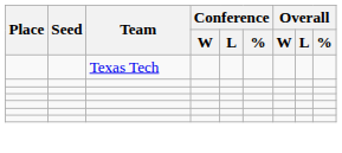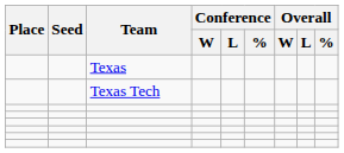 <table class=wikitable>
 <tr>
 <th rowspan ="2">Place</th>
 <th rowspan ="2">Seed</th>
 <th rowspan ="2" width= "100pt">Team</th>
 <th colspan = "3">Conference</th>
 <th colspan ="3">Overall</th>
 </tr>
 <tr>
 <th>W</th>
 <th>L</th>
 <th>%</th>
 <th>W</th>
 <th>L</th>
 <th>%</th>
+</tr>
+<tr>
+<td></td>
+<td></td>
+<td><a href='#'>Texas</a></td>
+<td></td>
+<td></td>
+<td></td>
+<td></td>
+<td></td>
+<td></td>
 </tr>
 <tr>
 <td></td>
 <td></td>
 <td><a href='#'>Texas Tech</a></td>
 <td></td>
 <td></td>
 <td></td>
 <td></td>
 <td></td>
 <td></td>
 </tr>
 <tr>
 <td></td>
 <td></td>
 <td></td>
 <td></td>
 <td></td>
 <td></td>
 <td></td>
 <td></td>
 <td></td>
 </tr>
 <tr>
 <td></td>
 <td></td>
 <td></td>
 <td></td>
 <td></td>
 <td></td>
 <td></td>
 <td></td>
 <td></td>
 </tr>
 <tr>
 <td></td>
 <td></td>
 <td></td>
 <td></td>
 <td></td>
 <td></td>
 <td></td>
 <td></td>
 <td></td>
 </tr>
 <tr>
 <td></td>
 <td></td>
 <td></td>
 <td></td>
 <td></td>
 <td></td>
 <td></td>
 <td></td>
 <td></td>
 </tr>
 <tr>
 <td></td>
 <td></td>
 <td></td>
 <td></td>
 <td></td>
 <td></td>
 <td></td>
 <td></td>
 <td></td>
 </tr>
 <tr>
 <td></td>
 <td></td>
 <td></td>
 <td></td>
 <td></td>
 <td></td>
 <td></td>
 <td></td>
 <td></td>
 </tr>
 </table>
